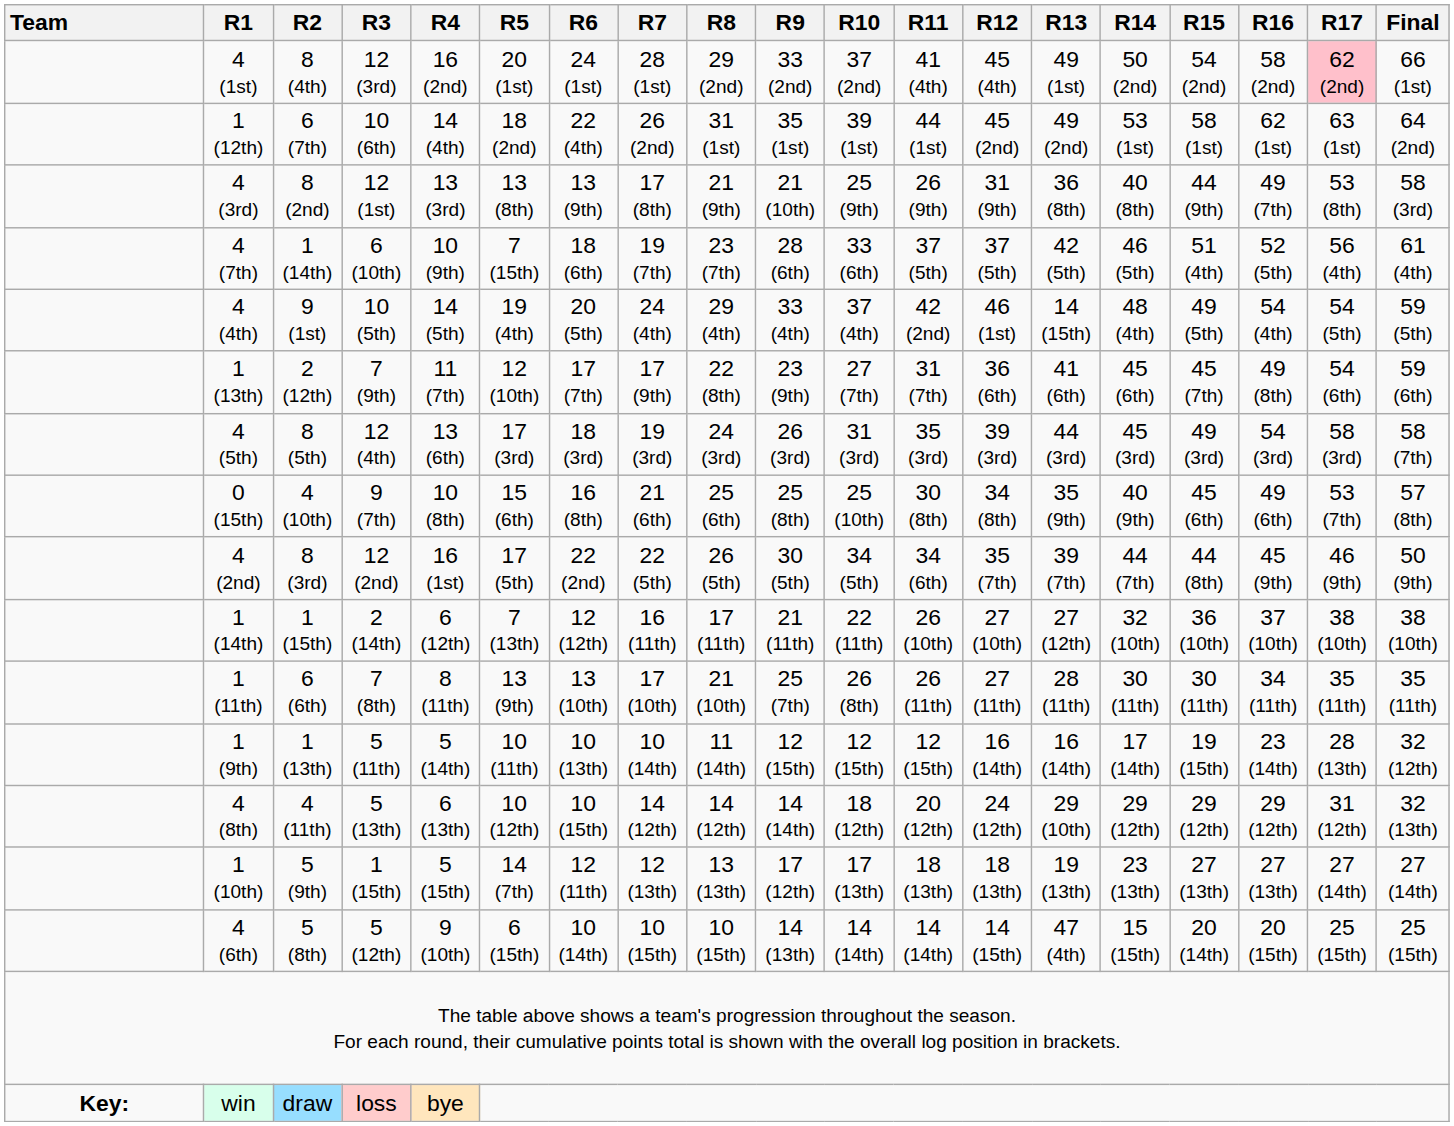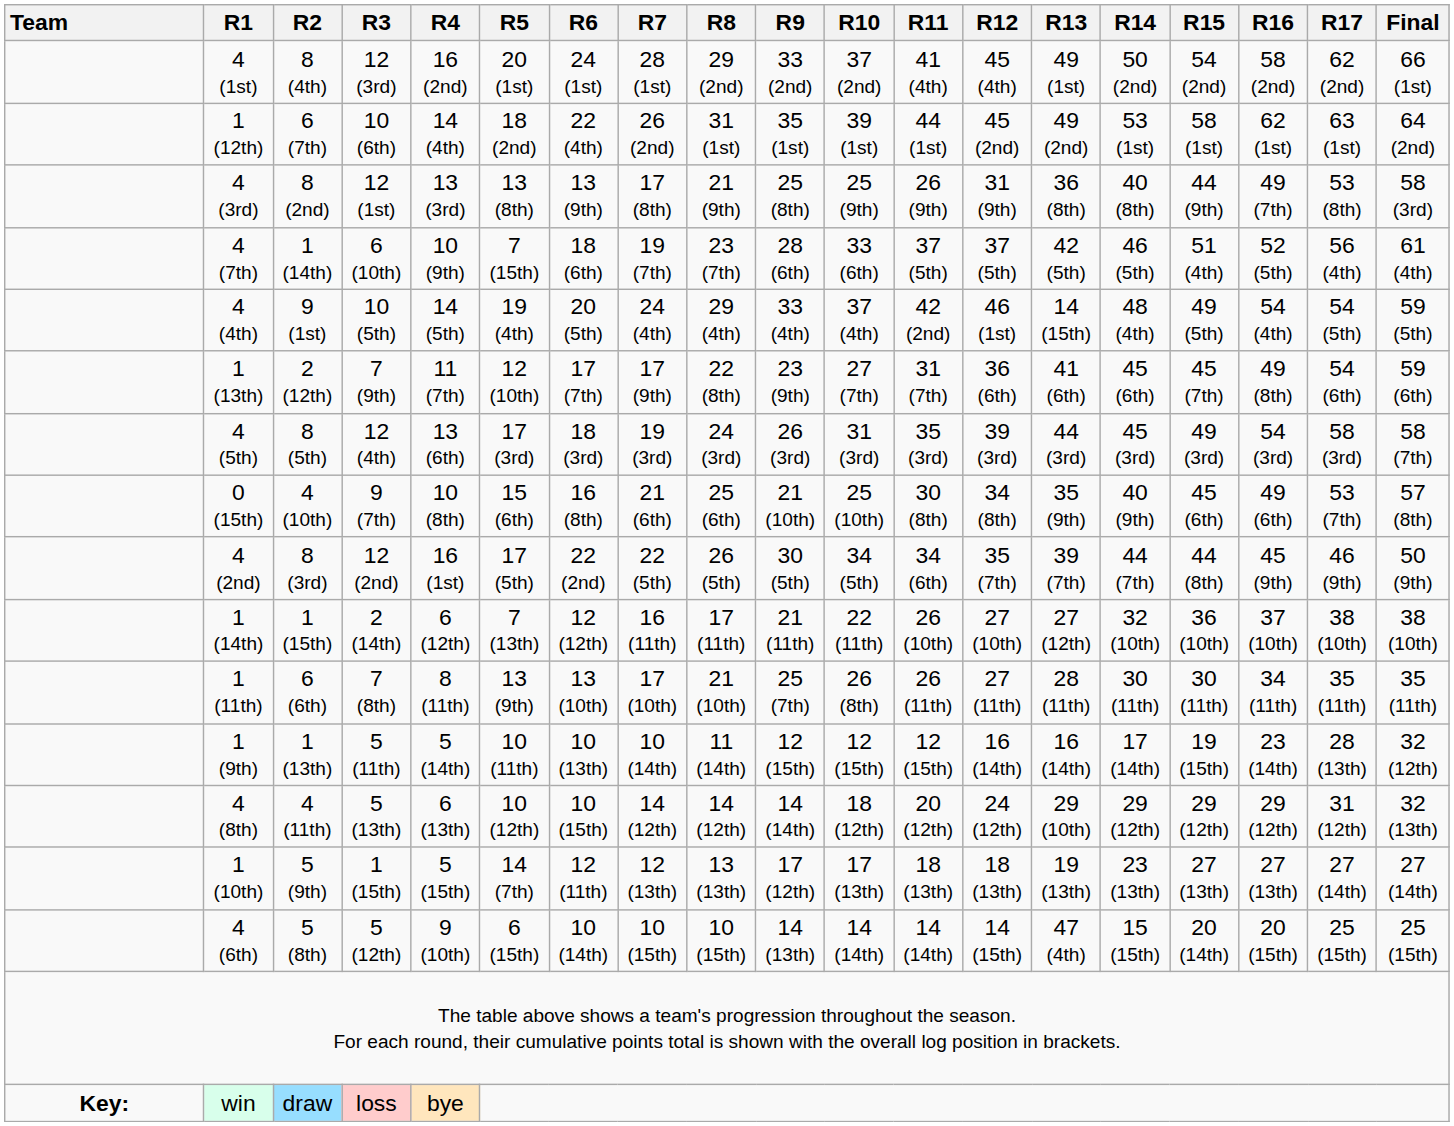 <table class="wikitable collapsible" style="text-align:center;width:80%">
 <tr>
 <th style="text-align:left;width:12%">Team</th>
 <th style="width:4%">R1</th>
 <th style="width:4%">R2</th>
 <th style="width:4%">R3</th>
 <th style="width:4%">R4</th>
 <th style="width:4%">R5</th>
 <th style="width:4%">R6</th>
 <th style="width:4%">R7</th>
 <th style="width:4%">R8</th>
 <th style="width:4%">R9</th>
 <th style="width:4%">R10</th>
 <th style="width:4%">R11</th>
 <th style="width:4%">R12</th>
 <th style="width:4%">R13</th>
 <th style="width:4%">R14</th>
 <th style="width:4%">R15</th>
 <th style="width:4%">R16</th>
 <th style="width:4%">R17</th>
 <th style="width:4%">Final</th>
 </tr>
 <tr>
 <td style="text-align:left"></td>
 <td>4<br><small>(1st)</small></td>
 <td>8<br><small>(4th)</small></td>
 <td>12<br><small>(3rd)</small></td>
 <td>16<br><small>(2nd)</small></td>
 <td>20<br><small>(1st)</small></td>
 <td>24<br><small>(1st)</small></td>
 <td>28<br><small>(1st)</small></td>
 <td>29<br><small>(2nd)</small></td>
 <td>33<br><small>(2nd)</small></td>
 <td>37<br><small>(2nd)</small></td>
 <td>41<br><small>(4th)</small></td>
 <td>45<br><small>(4th)</small></td>
 <td>49<br><small>(1st)</small></td>
 <td>50<br><small>(2nd)</small></td>
 <td>54<br><small>(2nd)</small></td>
 <td>58<br><small>(2nd)</small></td>
-<td style="background: pink;">62<br><small>(2nd)</small></td>
+<td>62<br><small>(2nd)</small></td>
 <td>66<br><small>(1st)</small></td>
 </tr>
 <tr>
 <td style="text-align:left"></td>
 <td>1<br><small>(12th)</small></td>
 <td>6<br><small>(7th)</small></td>
 <td>10<br><small>(6th)</small></td>
 <td>14<br><small>(4th)</small></td>
 <td>18<br><small>(2nd)</small></td>
 <td>22<br><small>(4th)</small></td>
 <td>26<br><small>(2nd)</small></td>
 <td>31<br><small>(1st)</small></td>
 <td>35<br><small>(1st)</small></td>
 <td>39<br><small>(1st)</small></td>
 <td>44<br><small>(1st)</small></td>
 <td>45<br><small>(2nd)</small></td>
 <td>49<br><small>(2nd)</small></td>
 <td>53<br><small>(1st)</small></td>
 <td>58<br><small>(1st)</small></td>
 <td>62<br><small>(1st)</small></td>
 <td>63<br><small>(1st)</small></td>
 <td>64<br><small>(2nd)</small></td>
 </tr>
 <tr>
 <td style="text-align:left"></td>
 <td>4<br><small>(3rd)</small></td>
 <td>8<br><small>(2nd)</small></td>
 <td>12<br><small>(1st)</small></td>
 <td>13<br><small>(3rd)</small></td>
 <td>13<br><small>(8th)</small></td>
 <td>13<br><small>(9th)</small></td>
 <td>17<br><small>(8th)</small></td>
 <td>21<br><small>(9th)</small></td>
-<td>21<br><small>(10th)</small></td>
+<td>25<br><small>(8th)</small></td>
 <td>25<br><small>(9th)</small></td>
 <td>26<br><small>(9th)</small></td>
 <td>31<br><small>(9th)</small></td>
 <td>36<br><small>(8th)</small></td>
 <td>40<br><small>(8th)</small></td>
 <td>44<br><small>(9th)</small></td>
 <td>49<br><small>(7th)</small></td>
 <td>53<br><small>(8th)</small></td>
 <td>58<br><small>(3rd)</small></td>
 </tr>
 <tr>
 <td style="text-align:left"></td>
 <td>4<br><small>(7th)</small></td>
 <td>1<br><small>(14th)</small></td>
 <td>6<br><small>(10th)</small></td>
 <td>10<br><small>(9th)</small></td>
 <td>7<br><small>(15th)</small></td>
 <td>18<br><small>(6th)</small></td>
 <td>19<br><small>(7th)</small></td>
 <td>23<br><small>(7th)</small></td>
 <td>28<br><small>(6th)</small></td>
 <td>33<br><small>(6th)</small></td>
 <td>37<br><small>(5th)</small></td>
 <td>37<br><small>(5th)</small></td>
 <td>42<br><small>(5th)</small></td>
 <td>46<br><small>(5th)</small></td>
 <td>51<br><small>(4th)</small></td>
 <td>52<br><small>(5th)</small></td>
 <td>56<br><small>(4th)</small></td>
 <td>61<br><small>(4th)</small></td>
 </tr>
 <tr>
 <td style="text-align:left"></td>
 <td>4<br><small>(4th)</small></td>
 <td>9<br><small>(1st)</small></td>
 <td>10<br><small>(5th)</small></td>
 <td>14<br><small>(5th)</small></td>
 <td>19<br><small>(4th)</small></td>
 <td>20<br><small>(5th)</small></td>
 <td>24<br><small>(4th)</small></td>
 <td>29<br><small>(4th)</small></td>
 <td>33<br><small>(4th)</small></td>
 <td>37<br><small>(4th)</small></td>
 <td>42<br><small>(2nd)</small></td>
 <td>46<br><small>(1st)</small></td>
 <td>14<br><small>(15th)</small></td>
 <td>48<br><small>(4th)</small></td>
 <td>49<br><small>(5th)</small></td>
 <td>54<br><small>(4th)</small></td>
 <td>54<br><small>(5th)</small></td>
 <td>59<br><small>(5th)</small></td>
 </tr>
 <tr>
 <td style="text-align:left"></td>
 <td>1<br><small>(13th)</small></td>
 <td>2<br><small>(12th)</small></td>
 <td>7<br><small>(9th)</small></td>
 <td>11<br><small>(7th)</small></td>
 <td>12<br><small>(10th)</small></td>
 <td>17<br><small>(7th)</small></td>
 <td>17<br><small>(9th)</small></td>
 <td>22<br><small>(8th)</small></td>
 <td>23<br><small>(9th)</small></td>
 <td>27<br><small>(7th)</small></td>
 <td>31<br><small>(7th)</small></td>
 <td>36<br><small>(6th)</small></td>
 <td>41<br><small>(6th)</small></td>
 <td>45<br><small>(6th)</small></td>
 <td>45<br><small>(7th)</small></td>
 <td>49<br><small>(8th)</small></td>
 <td>54<br><small>(6th)</small></td>
 <td>59<br><small>(6th)</small></td>
 </tr>
 <tr>
 <td style="text-align:left"></td>
 <td>4<br><small>(5th)</small></td>
 <td>8<br><small>(5th)</small></td>
 <td>12<br><small>(4th)</small></td>
 <td>13<br><small>(6th)</small></td>
 <td>17<br><small>(3rd)</small></td>
 <td>18<br><small>(3rd)</small></td>
 <td>19<br><small>(3rd)</small></td>
 <td>24<br><small>(3rd)</small></td>
 <td>26<br><small>(3rd)</small></td>
 <td>31<br><small>(3rd)</small></td>
 <td>35<br><small>(3rd)</small></td>
 <td>39<br><small>(3rd)</small></td>
 <td>44<br><small>(3rd)</small></td>
 <td>45<br><small>(3rd)</small></td>
 <td>49<br><small>(3rd)</small></td>
 <td>54<br><small>(3rd)</small></td>
 <td>58<br><small>(3rd)</small></td>
 <td>58<br><small>(7th)</small></td>
 </tr>
 <tr>
 <td style="text-align:left"></td>
 <td>0<br><small>(15th)</small></td>
 <td>4<br><small>(10th)</small></td>
 <td>9<br><small>(7th)</small></td>
 <td>10<br><small>(8th)</small></td>
 <td>15<br><small>(6th)</small></td>
 <td>16<br><small>(8th)</small></td>
 <td>21<br><small>(6th)</small></td>
 <td>25<br><small>(6th)</small></td>
-<td>25<br><small>(8th)</small></td>
+<td>21<br><small>(10th)</small></td>
 <td>25<br><small>(10th)</small></td>
 <td>30<br><small>(8th)</small></td>
 <td>34<br><small>(8th)</small></td>
 <td>35<br><small>(9th)</small></td>
 <td>40<br><small>(9th)</small></td>
 <td>45<br><small>(6th)</small></td>
 <td>49<br><small>(6th)</small></td>
 <td>53<br><small>(7th)</small></td>
 <td>57<br><small>(8th)</small></td>
 </tr>
 <tr>
 <td style="text-align:left"></td>
 <td>4<br><small>(2nd)</small></td>
 <td>8<br><small>(3rd)</small></td>
 <td>12<br><small>(2nd)</small></td>
 <td>16<br><small>(1st)</small></td>
 <td>17<br><small>(5th)</small></td>
 <td>22<br><small>(2nd)</small></td>
 <td>22<br><small>(5th)</small></td>
 <td>26<br><small>(5th)</small></td>
 <td>30<br><small>(5th)</small></td>
 <td>34<br><small>(5th)</small></td>
 <td>34<br><small>(6th)</small></td>
 <td>35<br><small>(7th)</small></td>
 <td>39<br><small>(7th)</small></td>
 <td>44<br><small>(7th)</small></td>
 <td>44<br><small>(8th)</small></td>
 <td>45<br><small>(9th)</small></td>
 <td>46<br><small>(9th)</small></td>
 <td>50<br><small>(9th)</small></td>
 </tr>
 <tr>
 <td style="text-align:left"></td>
 <td>1<br><small>(14th)</small></td>
 <td>1<br><small>(15th)</small></td>
 <td>2<br><small>(14th)</small></td>
 <td>6<br><small>(12th)</small></td>
 <td>7<br><small>(13th)</small></td>
 <td>12<br><small>(12th)</small></td>
 <td>16<br><small>(11th)</small></td>
 <td>17<br><small>(11th)</small></td>
 <td>21<br><small>(11th)</small></td>
 <td>22<br><small>(11th)</small></td>
 <td>26<br><small>(10th)</small></td>
 <td>27<br><small>(10th)</small></td>
 <td>27<br><small>(12th)</small></td>
 <td>32<br><small>(10th)</small></td>
 <td>36<br><small>(10th)</small></td>
 <td>37<br><small>(10th)</small></td>
 <td>38<br><small>(10th)</small></td>
 <td>38<br><small>(10th)</small></td>
 </tr>
 <tr>
 <td style="text-align:left"></td>
 <td>1<br><small>(11th)</small></td>
 <td>6<br><small>(6th)</small></td>
 <td>7<br><small>(8th)</small></td>
 <td>8<br><small>(11th)</small></td>
 <td>13<br><small>(9th)</small></td>
 <td>13<br><small>(10th)</small></td>
 <td>17<br><small>(10th)</small></td>
 <td>21<br><small>(10th)</small></td>
 <td>25<br><small>(7th)</small></td>
 <td>26<br><small>(8th)</small></td>
 <td>26<br><small>(11th)</small></td>
 <td>27<br><small>(11th)</small></td>
 <td>28<br><small>(11th)</small></td>
 <td>30<br><small>(11th)</small></td>
 <td>30<br><small>(11th)</small></td>
 <td>34<br><small>(11th)</small></td>
 <td>35<br><small>(11th)</small></td>
 <td>35<br><small>(11th)</small></td>
 </tr>
 <tr>
 <td style="text-align:left"></td>
 <td>1<br><small>(9th)</small></td>
 <td>1<br><small>(13th)</small></td>
 <td>5<br><small>(11th)</small></td>
 <td>5<br><small>(14th)</small></td>
 <td>10<br><small>(11th)</small></td>
 <td>10<br><small>(13th)</small></td>
 <td>10<br><small>(14th)</small></td>
 <td>11<br><small>(14th)</small></td>
 <td>12<br><small>(15th)</small></td>
 <td>12<br><small>(15th)</small></td>
 <td>12<br><small>(15th)</small></td>
 <td>16<br><small>(14th)</small></td>
 <td>16<br><small>(14th)</small></td>
 <td>17<br><small>(14th)</small></td>
 <td>19<br><small>(15th)</small></td>
 <td>23<br><small>(14th)</small></td>
 <td>28<br><small>(13th)</small></td>
 <td>32<br><small>(12th)</small></td>
 </tr>
 <tr>
 <td style="text-align:left"></td>
 <td>4<br><small>(8th)</small></td>
 <td>4<br><small>(11th)</small></td>
 <td>5<br><small>(13th)</small></td>
 <td>6<br><small>(13th)</small></td>
 <td>10<br><small>(12th)</small></td>
 <td>10<br><small>(15th)</small></td>
 <td>14<br><small>(12th)</small></td>
 <td>14<br><small>(12th)</small></td>
 <td>14<br><small>(14th)</small></td>
 <td>18<br><small>(12th)</small></td>
 <td>20<br><small>(12th)</small></td>
 <td>24<br><small>(12th)</small></td>
 <td>29<br><small>(10th)</small></td>
 <td>29<br><small>(12th)</small></td>
 <td>29<br><small>(12th)</small></td>
 <td>29<br><small>(12th)</small></td>
 <td>31<br><small>(12th)</small></td>
 <td>32<br><small>(13th)</small></td>
 </tr>
 <tr>
 <td style="text-align:left"></td>
 <td>1<br><small>(10th)</small></td>
 <td>5<br><small>(9th)</small></td>
 <td>1<br><small>(15th)</small></td>
 <td>5<br><small>(15th)</small></td>
 <td>14<br><small>(7th)</small></td>
 <td>12<br><small>(11th)</small></td>
 <td>12<br><small>(13th)</small></td>
 <td>13<br><small>(13th)</small></td>
 <td>17<br><small>(12th)</small></td>
 <td>17<br><small>(13th)</small></td>
 <td>18<br><small>(13th)</small></td>
 <td>18<br><small>(13th)</small></td>
 <td>19<br><small>(13th)</small></td>
 <td>23<br><small>(13th)</small></td>
 <td>27<br><small>(13th)</small></td>
 <td>27<br><small>(13th)</small></td>
 <td>27<br><small>(14th)</small></td>
 <td>27<br><small>(14th)</small></td>
 </tr>
 <tr>
 <td style="text-align:left"></td>
 <td>4<br><small>(6th)</small></td>
 <td>5<br><small>(8th)</small></td>
 <td>5<br><small>(12th)</small></td>
 <td>9<br><small>(10th)</small></td>
 <td>6<br><small>(15th)</small></td>
 <td>10<br><small>(14th)</small></td>
 <td>10<br><small>(15th)</small></td>
 <td>10<br><small>(15th)</small></td>
 <td>14<br><small>(13th)</small></td>
 <td>14<br><small>(14th)</small></td>
 <td>14<br><small>(14th)</small></td>
 <td>14<br><small>(15th)</small></td>
 <td>47<br><small>(4th)</small></td>
 <td>15<br><small>(15th)</small></td>
 <td>20<br><small>(14th)</small></td>
 <td>20<br><small>(15th)</small></td>
 <td>25<br><small>(15th)</small></td>
 <td>25<br><small>(15th)</small></td>
 </tr>
 <tr>
 <td colspan="100%" style="text-align:center;"><br><small>The table above shows a team's progression throughout the season.<br>For each round, their cumulative points total is shown with the overall log position in brackets.<br><br></small></td>
 </tr>
 <tr>
 <td><strong>Key:</strong></td>
 <td style="background:#D8FFEB">win</td>
 <td style="background:#97DEFF">draw</td>
 <td style="background:#FFCCCC">loss</td>
 <td style="background:#FFE6BD">bye</td>
 <td colspan=14></td>
 </tr>
 </table>
